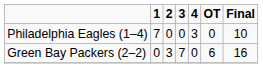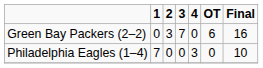 <table class="wikitable" 80%>
 <tr align="center">
 <td></td>
 <td><strong>1</strong></td>
 <td><strong>2</strong></td>
 <td><strong>3</strong></td>
 <td><strong>4</strong></td>
 <td><strong>OT</strong></td>
 <td><strong>Final</strong></td>
 </tr>
 <tr align="center" bgcolor="">
+<td – align="left">Green Bay Packers (2–2)</td>
+<td>0</td>
+<td>3</td>
+<td>7</td>
+<td>0</td>
+<td>6</td>
+<td>16</td>
+</tr>
+<tr align="center" bgcolor="">
 <td – align="left">Philadelphia Eagles (1–4)</td>
 <td>7</td>
 <td>0</td>
 <td>0</td>
 <td>3</td>
 <td>0</td>
 <td>10</td>
 </tr>
 <tr align="center" bgcolor="">
-<td – align="left">Green Bay Packers (2–2)</td>
-<td>0</td>
-<td>3</td>
-<td>7</td>
-<td>0</td>
-<td>6</td>
-<td>16</td>
-</tr>
-<tr align="center" bgcolor="">
 </tr>
 </table>
